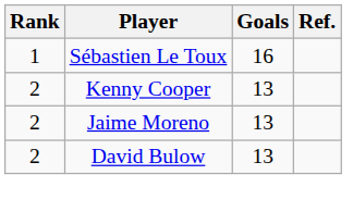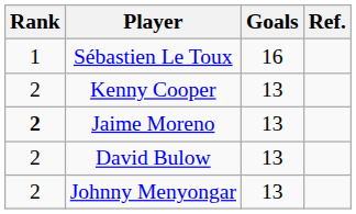 <table class="wikitable sortable" style="text-align: center;">
 <tr>
 <th>Rank</th>
 <th>Player</th>
 <th>Goals</th>
 <th>Ref.</th>
 </tr>
 <tr>
 <td>1</td>
 <td><a href='#'>Sébastien Le Toux</a></td>
 <td>16</td>
 <td></td>
 </tr>
 <tr>
 <td>2</td>
 <td><a href='#'>Kenny Cooper</a></td>
 <td>13</td>
 <td></td>
 </tr>
 <tr>
-<td>2</td>
+<td><strong>2</strong></td>
 <td><a href='#'>Jaime Moreno</a></td>
 <td>13</td>
 <td></td>
 </tr>
 <tr>
 <td>2</td>
 <td><a href='#'>David Bulow</a></td>
 <td>13</td>
 <td></td>
 </tr>
+<tr>
+<td>2</td>
+<td><a href='#'>Johnny Menyongar</a></td>
+<td>13</td>
+<td></td>
+</tr>
 </table>
